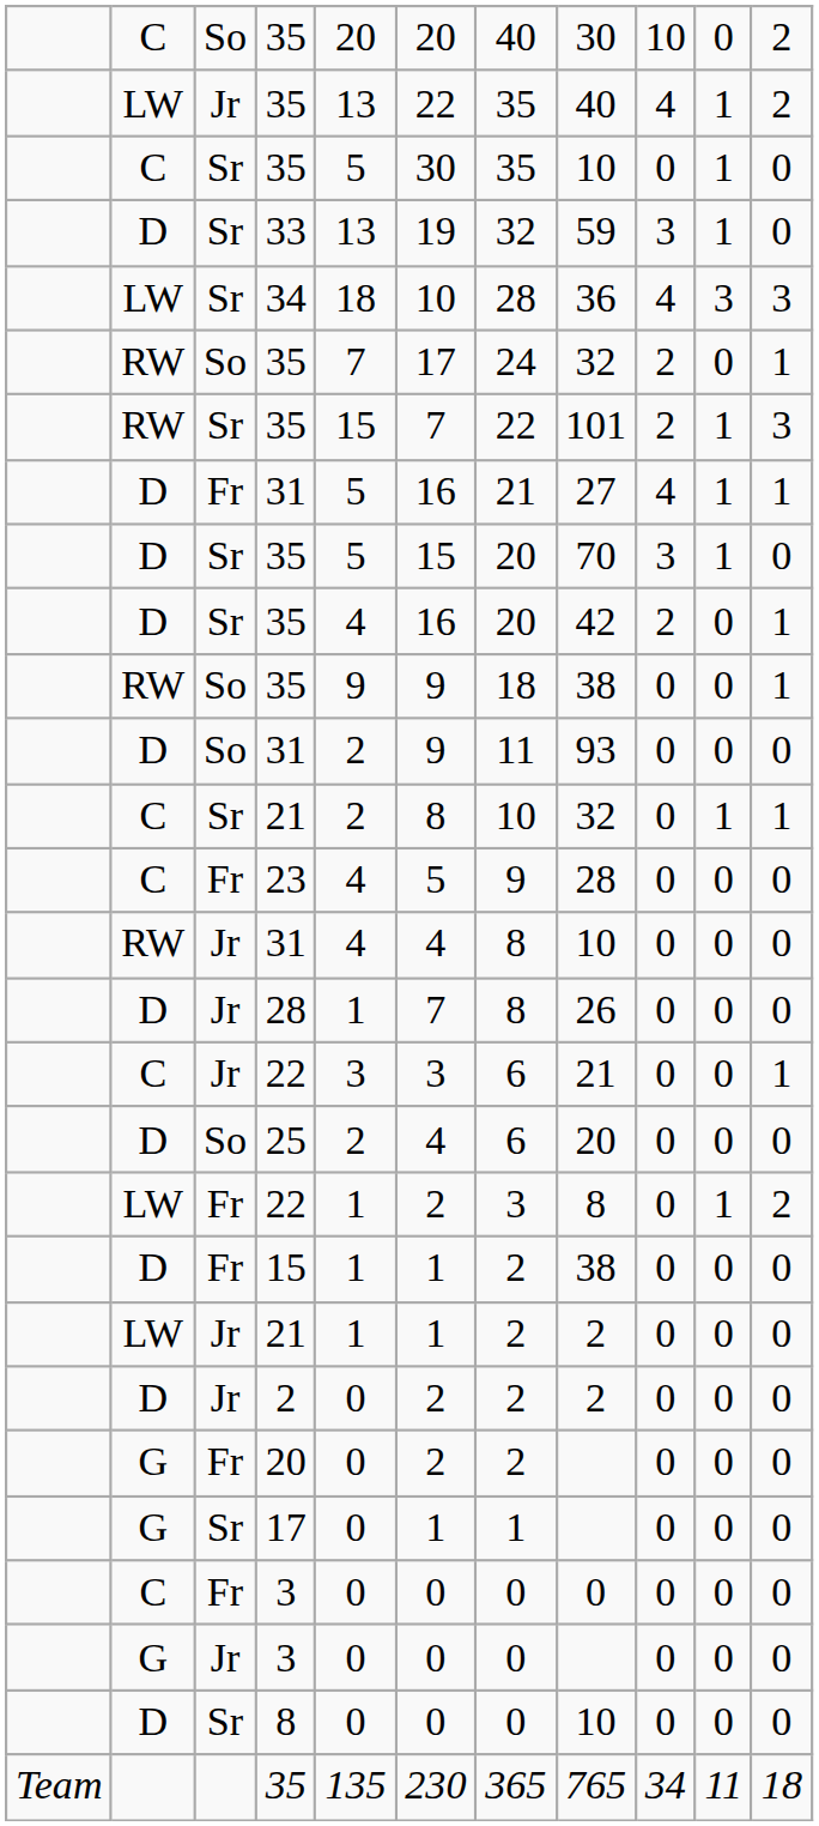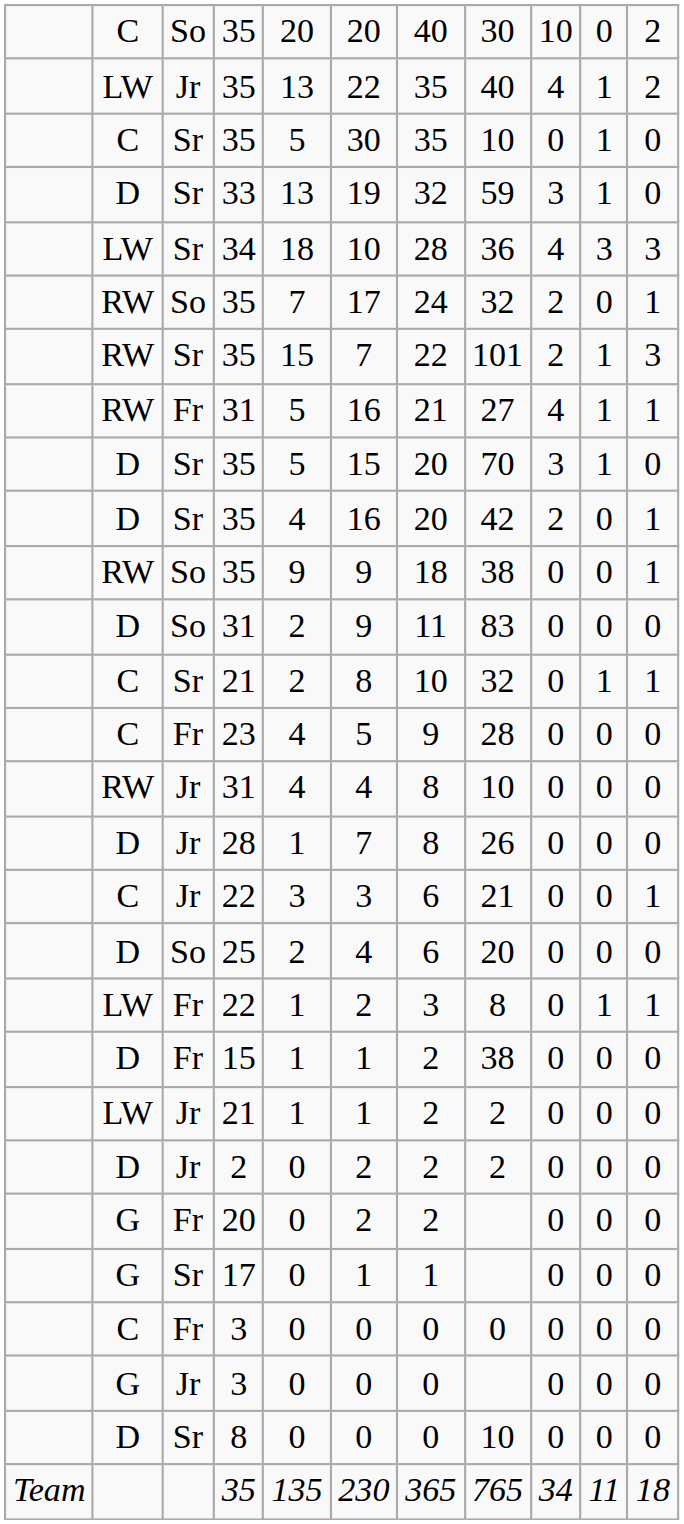 <table class="wikitable sortable" style="text-align:center">
 <tr>
 <td align=left></td>
 <td>C</td>
 <td>So</td>
 <td>35</td>
 <td>20</td>
 <td>20</td>
 <td>40</td>
 <td>30</td>
 <td>10</td>
 <td>0</td>
 <td>2</td>
 </tr>
 <tr>
 <td align=left></td>
 <td>LW</td>
 <td>Jr</td>
 <td>35</td>
 <td>13</td>
 <td>22</td>
 <td>35</td>
 <td>40</td>
 <td>4</td>
 <td>1</td>
 <td>2</td>
 </tr>
 <tr>
 <td align=left></td>
 <td>C</td>
 <td>Sr</td>
 <td>35</td>
 <td>5</td>
 <td>30</td>
 <td>35</td>
 <td>10</td>
 <td>0</td>
 <td>1</td>
 <td>0</td>
 </tr>
 <tr>
 <td align=left></td>
 <td>D</td>
 <td>Sr</td>
 <td>33</td>
 <td>13</td>
 <td>19</td>
 <td>32</td>
 <td>59</td>
 <td>3</td>
 <td>1</td>
 <td>0</td>
 </tr>
 <tr>
 <td align=left></td>
 <td>LW</td>
 <td>Sr</td>
 <td>34</td>
 <td>18</td>
 <td>10</td>
 <td>28</td>
 <td>36</td>
 <td>4</td>
 <td>3</td>
 <td>3</td>
 </tr>
 <tr>
 <td align=left></td>
 <td>RW</td>
 <td>So</td>
 <td>35</td>
 <td>7</td>
 <td>17</td>
 <td>24</td>
 <td>32</td>
 <td>2</td>
 <td>0</td>
 <td>1</td>
 </tr>
 <tr>
 <td align=left></td>
 <td>RW</td>
 <td>Sr</td>
 <td>35</td>
 <td>15</td>
 <td>7</td>
 <td>22</td>
 <td>101</td>
 <td>2</td>
 <td>1</td>
 <td>3</td>
 </tr>
 <tr>
 <td align=left></td>
-<td>D</td>
+<td>RW</td>
 <td>Fr</td>
 <td>31</td>
 <td>5</td>
 <td>16</td>
 <td>21</td>
 <td>27</td>
 <td>4</td>
 <td>1</td>
 <td>1</td>
 </tr>
 <tr>
 <td align=left></td>
 <td>D</td>
 <td>Sr</td>
 <td>35</td>
 <td>5</td>
 <td>15</td>
 <td>20</td>
 <td>70</td>
 <td>3</td>
 <td>1</td>
 <td>0</td>
 </tr>
 <tr>
 <td align=left></td>
 <td>D</td>
 <td>Sr</td>
 <td>35</td>
 <td>4</td>
 <td>16</td>
 <td>20</td>
 <td>42</td>
 <td>2</td>
 <td>0</td>
 <td>1</td>
 </tr>
 <tr>
 <td align=left></td>
 <td>RW</td>
 <td>So</td>
 <td>35</td>
 <td>9</td>
 <td>9</td>
 <td>18</td>
 <td>38</td>
 <td>0</td>
 <td>0</td>
 <td>1</td>
 </tr>
 <tr>
 <td align=left></td>
 <td>D</td>
 <td>So</td>
 <td>31</td>
 <td>2</td>
 <td>9</td>
 <td>11</td>
-<td>93</td>
+<td>83</td>
 <td>0</td>
 <td>0</td>
 <td>0</td>
 </tr>
 <tr>
 <td align=left></td>
 <td>C</td>
 <td>Sr</td>
 <td>21</td>
 <td>2</td>
 <td>8</td>
 <td>10</td>
 <td>32</td>
 <td>0</td>
 <td>1</td>
 <td>1</td>
 </tr>
 <tr>
 <td align=left></td>
 <td>C</td>
 <td>Fr</td>
 <td>23</td>
 <td>4</td>
 <td>5</td>
 <td>9</td>
 <td>28</td>
 <td>0</td>
 <td>0</td>
 <td>0</td>
 </tr>
 <tr>
 <td align=left></td>
 <td>RW</td>
 <td>Jr</td>
 <td>31</td>
 <td>4</td>
 <td>4</td>
 <td>8</td>
 <td>10</td>
 <td>0</td>
 <td>0</td>
 <td>0</td>
 </tr>
 <tr>
 <td align=left></td>
 <td>D</td>
 <td>Jr</td>
 <td>28</td>
 <td>1</td>
 <td>7</td>
 <td>8</td>
 <td>26</td>
 <td>0</td>
 <td>0</td>
 <td>0</td>
 </tr>
 <tr>
 <td align=left></td>
 <td>C</td>
 <td>Jr</td>
 <td>22</td>
 <td>3</td>
 <td>3</td>
 <td>6</td>
 <td>21</td>
 <td>0</td>
 <td>0</td>
 <td>1</td>
 </tr>
 <tr>
 <td align=left></td>
 <td>D</td>
 <td>So</td>
 <td>25</td>
 <td>2</td>
 <td>4</td>
 <td>6</td>
 <td>20</td>
 <td>0</td>
 <td>0</td>
 <td>0</td>
 </tr>
 <tr>
 <td align=left></td>
 <td>LW</td>
 <td>Fr</td>
 <td>22</td>
 <td>1</td>
 <td>2</td>
 <td>3</td>
 <td>8</td>
 <td>0</td>
 <td>1</td>
-<td>2</td>
+<td>1</td>
 </tr>
 <tr>
 <td align=left></td>
 <td>D</td>
 <td>Fr</td>
 <td>15</td>
 <td>1</td>
 <td>1</td>
 <td>2</td>
 <td>38</td>
 <td>0</td>
 <td>0</td>
 <td>0</td>
 </tr>
 <tr>
 <td align=left></td>
 <td>LW</td>
 <td>Jr</td>
 <td>21</td>
 <td>1</td>
 <td>1</td>
 <td>2</td>
 <td>2</td>
 <td>0</td>
 <td>0</td>
 <td>0</td>
 </tr>
 <tr>
 <td align=left></td>
 <td>D</td>
 <td>Jr</td>
 <td>2</td>
 <td>0</td>
 <td>2</td>
 <td>2</td>
 <td>2</td>
 <td>0</td>
 <td>0</td>
 <td>0</td>
 </tr>
 <tr>
 <td align=left></td>
 <td>G</td>
 <td>Fr</td>
 <td>20</td>
 <td>0</td>
 <td>2</td>
 <td>2</td>
 <td></td>
 <td>0</td>
 <td>0</td>
 <td>0</td>
 </tr>
 <tr>
 <td align=left></td>
 <td>G</td>
 <td>Sr</td>
 <td>17</td>
 <td>0</td>
 <td>1</td>
 <td>1</td>
 <td></td>
 <td>0</td>
 <td>0</td>
 <td>0</td>
 </tr>
 <tr>
 <td align=left></td>
 <td>C</td>
 <td>Fr</td>
 <td>3</td>
 <td>0</td>
 <td>0</td>
 <td>0</td>
 <td>0</td>
 <td>0</td>
 <td>0</td>
 <td>0</td>
 </tr>
 <tr>
 <td align=left></td>
 <td>G</td>
 <td>Jr</td>
 <td>3</td>
 <td>0</td>
 <td>0</td>
 <td>0</td>
 <td></td>
 <td>0</td>
 <td>0</td>
 <td>0</td>
 </tr>
 <tr>
 <td align=left></td>
 <td>D</td>
 <td>Sr</td>
 <td>8</td>
 <td>0</td>
 <td>0</td>
 <td>0</td>
 <td>10</td>
 <td>0</td>
 <td>0</td>
 <td>0</td>
 </tr>
 <tr class="sortbottom">
 <td align=left><em>Team</em></td>
 <td></td>
 <td></td>
 <td><em>35</em></td>
 <td><em>135</em></td>
 <td><em>230</em></td>
 <td><em>365</em></td>
 <td><em>765</em></td>
 <td><em>34</em></td>
 <td><em>11</em></td>
 <td><em>18</em></td>
 </tr>
 </table>
